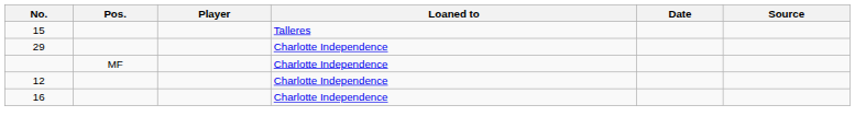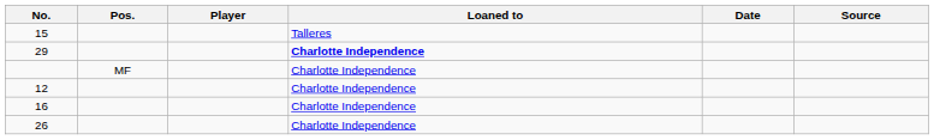 <table class="wikitable sortable" style="width:95%; text-align:center; font-size:95%; text-align:left;">
 <tr>
 <th>No.</th>
 <th><strong>Pos.</strong></th>
 <th><strong>Player</strong></th>
 <th><strong>Loaned to</strong></th>
 <th><strong>Date</strong></th>
 <th>Source</th>
 </tr>
 <tr>
 <td align=center>15</td>
 <td align=center></td>
 <td></td>
 <td> <a href='#'>Talleres</a></td>
 <td></td>
 <td></td>
 </tr>
 <tr>
 <td align=center>29</td>
 <td align=center></td>
 <td></td>
-<td> <a href='#'>Charlotte Independence</a></td>
+<td><strong> <a href='#'>Charlotte Independence</a></strong></td>
 <td></td>
 <td></td>
 </tr>
 <tr>
 <td align=center></td>
 <td align=center>MF</td>
 <td></td>
 <td> <a href='#'>Charlotte Independence</a></td>
 <td></td>
 <td></td>
 </tr>
 <tr>
 <td align=center>12</td>
 <td align=center></td>
 <td></td>
 <td> <a href='#'>Charlotte Independence</a></td>
 <td></td>
 <td></td>
 </tr>
 <tr>
 <td align=center>16</td>
 <td align=center></td>
 <td></td>
 <td> <a href='#'>Charlotte Independence</a></td>
 <td></td>
 <td></td>
 </tr>
+<tr>
+<td align=center>26</td>
+<td align=center></td>
+<td></td>
+<td> <a href='#'>Charlotte Independence</a></td>
+<td></td>
+<td></td>
+</tr>
 </table>
